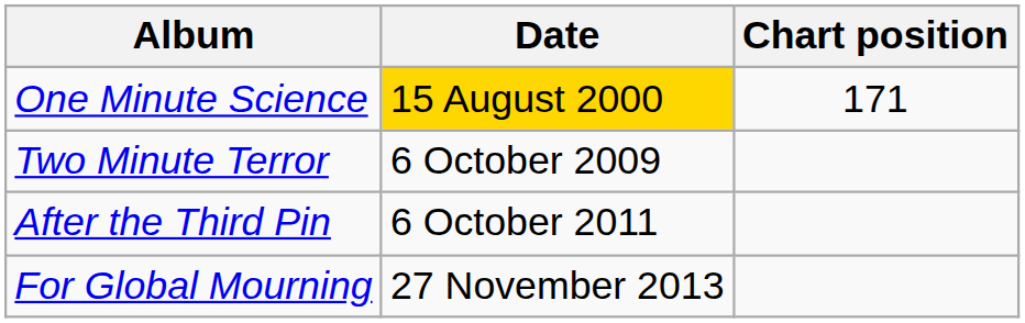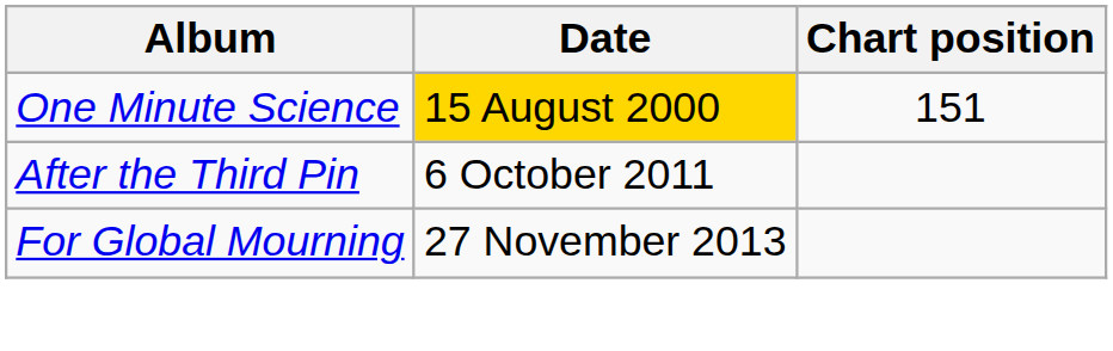 <table class="wikitable">
 <tr>
 <th>Album</th>
 <th>Date</th>
 <th>Chart position</th>
 </tr>
 <tr>
 <td><em><a href='#'>One Minute Science</a></em></td>
 <td style="background: gold;">15 August 2000</td>
-<td style="text-align:center;">171</td>
-</tr>
-<tr>
-<td><em><a href='#'>Two Minute Terror</a></em></td>
-<td>6 October 2009</td>
-<td style="text-align:center;"></td>
+<td style="text-align:center;">151</td>
 </tr>
 <tr>
 <td><em><a href='#'>After the Third Pin</a></em></td>
 <td>6 October 2011</td>
 <td style="text-align:center;"></td>
 </tr>
 <tr>
 <td><em><a href='#'>For Global Mourning</a></em></td>
 <td>27 November 2013</td>
 <td style="text-align:center;"></td>
 </tr>
 </table>
